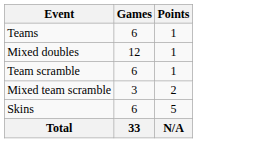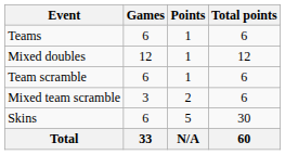 <table class="wikitable">
 <tr>
 <th>Event</th>
 <th>Games</th>
 <th>Points</th>
+<th>Total points</th>
 </tr>
 <tr>
 <td>Teams</td>
 <td align=center>6</td>
 <td align=center>1</td>
+<td align=center>6</td>
 </tr>
 <tr>
 <td>Mixed doubles</td>
 <td align=center>12</td>
 <td align=center>1</td>
+<td align=center>12</td>
 </tr>
 <tr>
 <td>Team scramble</td>
 <td align=center>6</td>
 <td align=center>1</td>
+<td align=center>6</td>
 </tr>
 <tr>
 <td>Mixed team scramble</td>
 <td align=center>3</td>
 <td align=center>2</td>
+<td align=center>6</td>
 </tr>
 <tr>
 <td>Skins</td>
 <td align=center>6</td>
 <td align=center>5</td>
+<td align=center>30</td>
 </tr>
 <tr>
 <th>Total</th>
 <th>33</th>
 <th>N/A</th>
+<th>60</th>
 </tr>
 </table>
